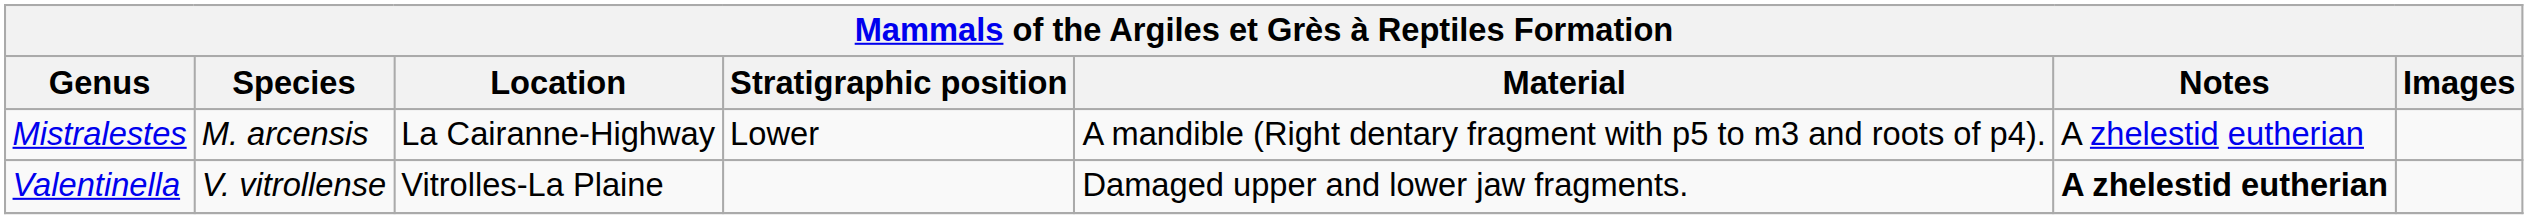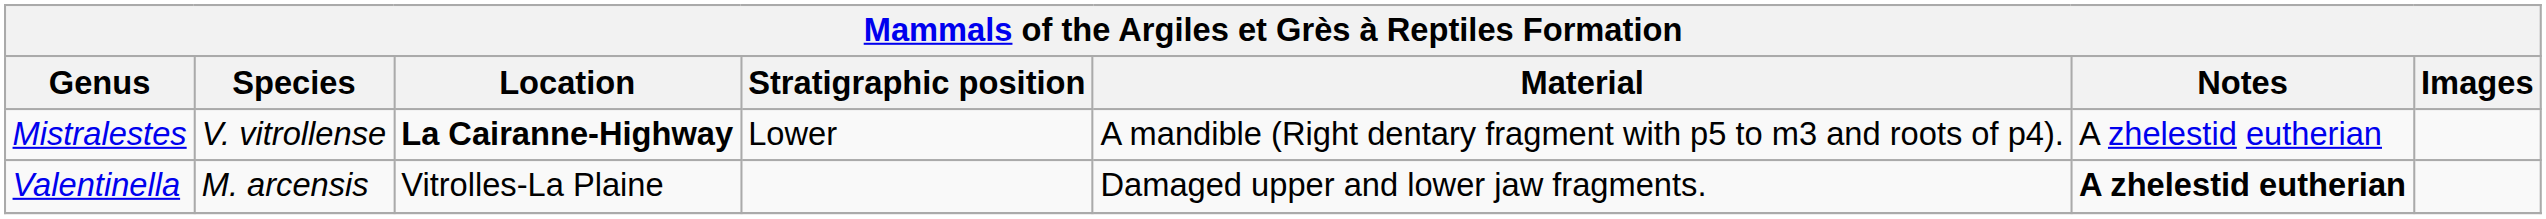 <table class="wikitable" align="center">
 <tr>
 <th colspan="7" align="center"><a href='#'>Mammals</a> of the Argiles et Grès à Reptiles Formation</th>
 </tr>
 <tr>
 <th>Genus</th>
 <th>Species</th>
 <th>Location</th>
 <th>Stratigraphic position</th>
 <th>Material</th>
 <th>Notes</th>
 <th>Images</th>
 </tr>
 <tr>
 <td><em><a href='#'>Mistralestes</a></em></td>
-<td><em>M. arcensis</em></td>
-<td>La Cairanne-Highway</td>
+<td><em>V. vitrollense</em></td>
+<td><strong>La Cairanne-Highway</strong></td>
 <td>Lower</td>
 <td>A mandible (Right dentary fragment with p5 to m3 and roots of p4).</td>
 <td>A <a href='#'>zhelestid</a> <a href='#'>eutherian</a></td>
 <td></td>
 </tr>
 <tr>
 <td><em><a href='#'>Valentinella</a></em></td>
-<td><em>V. vitrollense</em></td>
+<td><em>M. arcensis</em></td>
 <td>Vitrolles-La Plaine</td>
 <td></td>
 <td>Damaged upper and lower jaw fragments.</td>
 <td><strong>A zhelestid eutherian</strong></td>
 <td></td>
 </tr>
 <tr>
 </tr>
 </table>
